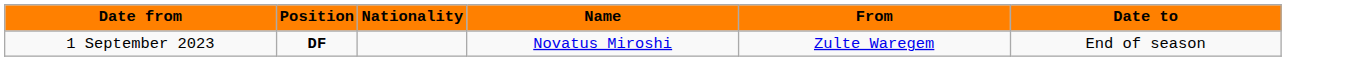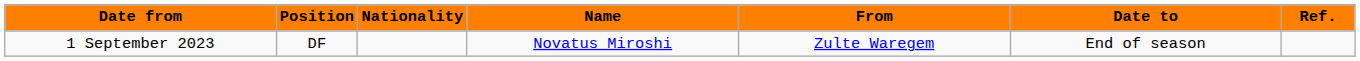 <table class="wikitable" style="text-align:center; font-size:90%; ">
 <tr>
 <th style="background:#FF8000; color:black; width:200px;">Date from</th>
 <th style="background:#FF8000; color:black; width:50px;">Position</th>
 <th style="background:#FF8000; color:black; width:50px;">Nationality</th>
 <th style="background:#FF8000; color:black; width:200px;">Name</th>
 <th style="background:#FF8000; color:black; width:200px;">From</th>
 <th style="background:#FF8000; color:black; width:200px;">Date to</th>
+<th style="background:#FF8000; color:black; width:50px;">Ref.</th>
 </tr>
 <tr>
 <td>1 September 2023</td>
-<td><strong>DF</strong></td>
+<td>DF</td>
 <td></td>
 <td><a href='#'>Novatus Miroshi</a></td>
 <td><a href='#'>Zulte Waregem</a></td>
 <td>End of season</td>
+<td></td>
 </tr>
 </table>
